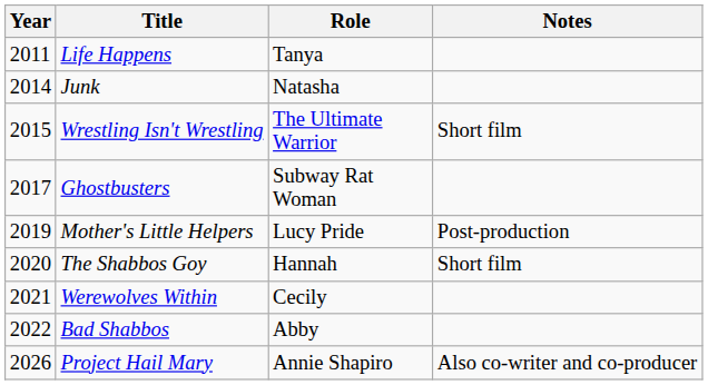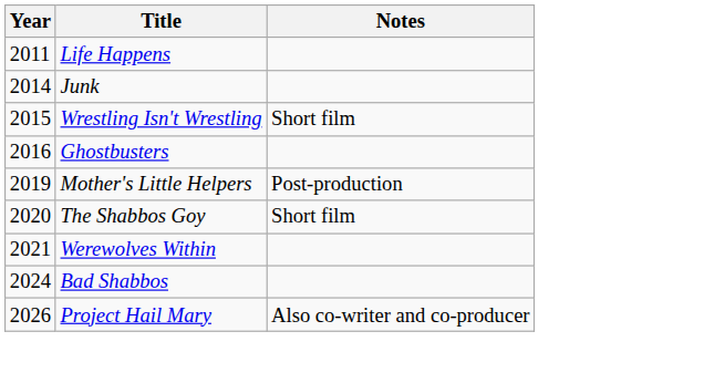 <table class="wikitable sortable">
 <tr>
 <th>Year</th>
 <th>Title</th>
-<th width=120>Role</th>
 <th class="unsortable">Notes</th>
 </tr>
 <tr>
 <td>2011</td>
 <td><em><a href='#'>Life Happens</a></em></td>
-<td>Tanya</td>
 <td></td>
 </tr>
 <tr>
 <td>2014</td>
 <td><em>Junk</em></td>
-<td>Natasha</td>
 <td></td>
 </tr>
 <tr>
 <td>2015</td>
 <td><em><a href='#'>Wrestling Isn't Wrestling</a></em></td>
-<td><a href='#'>The Ultimate Warrior</a></td>
 <td>Short film</td>
 </tr>
 <tr>
-<td>2017</td>
+<td>2016</td>
 <td><em><a href='#'>Ghostbusters</a></em></td>
-<td>Subway Rat Woman</td>
 <td></td>
 </tr>
 <tr>
 <td>2019</td>
 <td><em>Mother's Little Helpers</em></td>
-<td>Lucy Pride</td>
 <td>Post-production</td>
 </tr>
 <tr>
 <td>2020</td>
 <td><em>The Shabbos Goy</em></td>
-<td>Hannah</td>
 <td>Short film</td>
 </tr>
 <tr>
 <td>2021</td>
 <td><em><a href='#'>Werewolves Within</a></em></td>
-<td>Cecily</td>
 <td></td>
 </tr>
 <tr>
-<td>2022</td>
+<td>2024</td>
 <td><em><a href='#'>Bad Shabbos</a></em></td>
-<td>Abby</td>
 <td></td>
 </tr>
 <tr>
 <td>2026</td>
 <td><em><a href='#'>Project Hail Mary</a></em></td>
-<td>Annie Shapiro</td>
 <td>Also co-writer and co-producer</td>
 </tr>
 </table>
